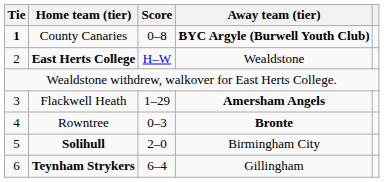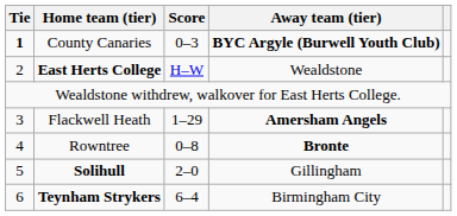 <table class="wikitable" style="text-align:center; font-size:85%">
 <tr>
 <th>Tie</th>
 <th>Home team (tier)</th>
 <th>Score</th>
 <th>Away team (tier)</th>
 <th></th>
 </tr>
 <tr>
 <td align="center"><strong>1</strong></td>
 <td>County Canaries</td>
-<td align="center">0–8</td>
+<td align="center">0–3</td>
 <td><strong>BYC Argyle (Burwell Youth Club)</strong></td>
 <td></td>
 </tr>
 <tr>
 <td align="center">2</td>
 <td><strong>East Herts College</strong></td>
 <td align="center"><a href='#'>H–W</a></td>
 <td>Wealdstone</td>
 <td></td>
 </tr>
 <tr>
 <td colspan="5" align="center">Wealdstone withdrew, walkover for East Herts College.</td>
 </tr>
 <tr>
 <td align="center">3</td>
 <td>Flackwell Heath</td>
 <td align="center">1–29</td>
 <td><strong>Amersham Angels</strong></td>
 <td></td>
 </tr>
 <tr>
 <td align="center">4</td>
 <td>Rowntree</td>
-<td align="center">0–3</td>
+<td align="center">0–8</td>
 <td><strong>Bronte</strong></td>
 <td></td>
 </tr>
 <tr>
 <td align="center">5</td>
 <td><strong>Solihull</strong></td>
 <td align="center">2–0</td>
-<td>Birmingham City</td>
+<td>Gillingham</td>
 <td></td>
 </tr>
 <tr>
 <td align="center">6</td>
 <td><strong>Teynham Strykers</strong></td>
 <td align="center">6–4</td>
-<td>Gillingham</td>
+<td>Birmingham City</td>
 <td></td>
 </tr>
 </table>
